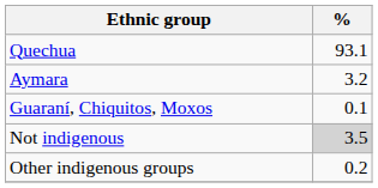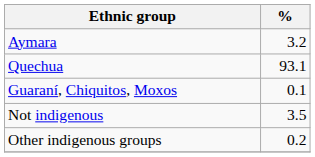 <table class="wikitable" border="1" style="width:25%;" border="1">
 <tr bgcolor=#EFEFEF>
 <th><strong>Ethnic group</strong></th>
 <th><strong>%</strong></th>
 </tr>
 <tr>
+<td><a href='#'>Aymara</a></td>
+<td align="right">3.2</td>
+</tr>
+<tr>
 <td><a href='#'>Quechua</a></td>
 <td align="right">93.1</td>
-</tr>
-<tr>
-<td><a href='#'>Aymara</a></td>
-<td align="right">3.2</td>
 </tr>
 <tr>
 <td><a href='#'>Guaraní</a>, <a href='#'>Chiquitos</a>, <a href='#'>Moxos</a></td>
 <td align="right">0.1</td>
 </tr>
 <tr>
 <td>Not <a href='#'>indigenous</a></td>
-<td align="right" style="background: lightgrey;">3.5</td>
+<td align="right">3.5</td>
 </tr>
 <tr>
 <td>Other indigenous groups</td>
 <td align="right">0.2</td>
 </tr>
 <tr>
 </tr>
 </table>
